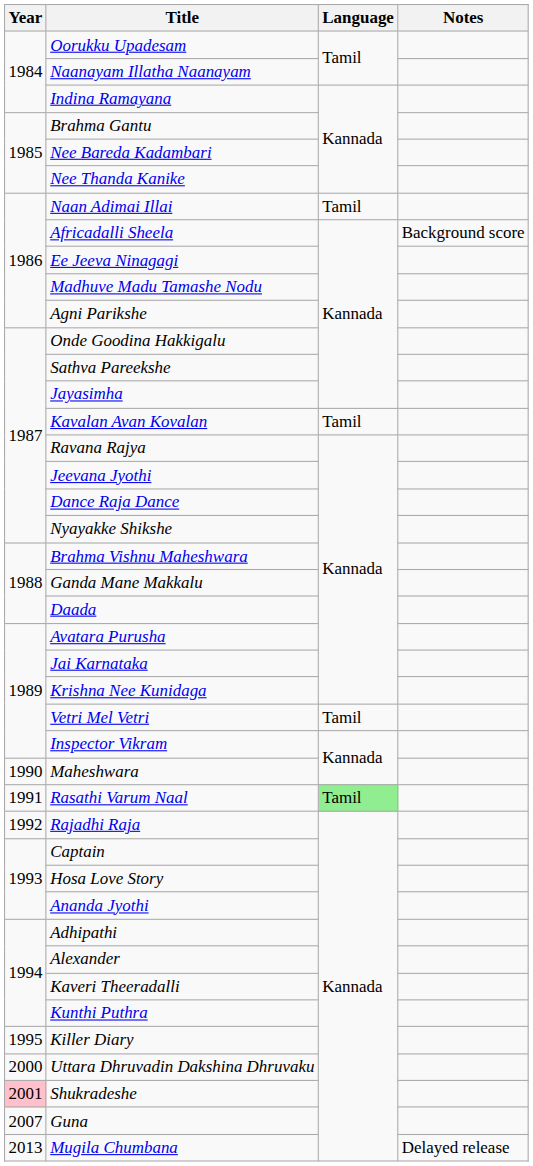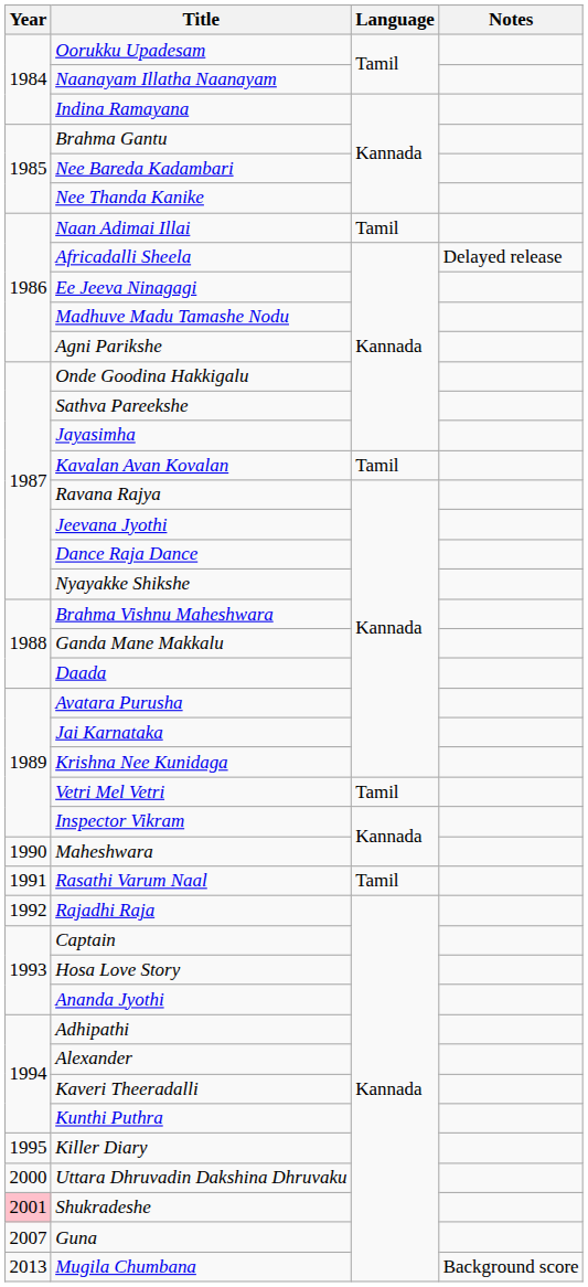 <table class="wikitable sortable">
 <tr>
 <th>Year</th>
 <th>Title</th>
 <th>Language</th>
 <th>Notes</th>
 </tr>
 <tr>
 <td rowspan="3">1984</td>
 <td><em><a href='#'>Oorukku Upadesam</a></em></td>
 <td rowspan="2">Tamil</td>
 <td></td>
 </tr>
 <tr>
 <td><em><a href='#'>Naanayam Illatha Naanayam</a></em></td>
 <td></td>
 </tr>
 <tr>
 <td><em><a href='#'>Indina Ramayana</a></em></td>
 <td rowspan="4">Kannada</td>
 <td></td>
 </tr>
 <tr>
 <td rowspan="3">1985</td>
 <td><em>Brahma Gantu</em></td>
 <td></td>
 </tr>
 <tr>
 <td><em><a href='#'>Nee Bareda Kadambari</a></em></td>
 <td></td>
 </tr>
 <tr>
 <td><em><a href='#'>Nee Thanda Kanike</a></em></td>
 <td></td>
 </tr>
 <tr>
 <td rowspan="5">1986</td>
 <td><em><a href='#'>Naan Adimai Illai</a></em></td>
 <td>Tamil</td>
 <td></td>
 </tr>
 <tr>
 <td><em><a href='#'>Africadalli Sheela</a></em></td>
 <td rowspan="7">Kannada</td>
-<td>Background score</td>
+<td>Delayed release</td>
 </tr>
 <tr>
 <td><em><a href='#'>Ee Jeeva Ninagagi</a></em></td>
 <td></td>
 </tr>
 <tr>
 <td><em><a href='#'>Madhuve Madu Tamashe Nodu</a></em></td>
 <td></td>
 </tr>
 <tr>
 <td><em>Agni Parikshe</em></td>
 <td></td>
 </tr>
 <tr>
 <td rowspan="8">1987</td>
 <td><em>Onde Goodina Hakkigalu</em></td>
 <td></td>
 </tr>
 <tr>
 <td><em>Sathva Pareekshe</em></td>
 <td></td>
 </tr>
 <tr>
 <td><em><a href='#'>Jayasimha</a></em></td>
 <td></td>
 </tr>
 <tr>
 <td><em><a href='#'>Kavalan Avan Kovalan</a></em></td>
 <td>Tamil</td>
 <td></td>
 </tr>
 <tr>
 <td><em>Ravana Rajya</em></td>
 <td rowspan="10">Kannada</td>
 <td></td>
 </tr>
 <tr>
 <td><em><a href='#'>Jeevana Jyothi</a></em></td>
 <td></td>
 </tr>
 <tr>
 <td><em><a href='#'>Dance Raja Dance</a></em></td>
 <td></td>
 </tr>
 <tr>
 <td><em>Nyayakke Shikshe</em></td>
 <td></td>
 </tr>
 <tr>
 <td rowspan="3">1988</td>
 <td><em><a href='#'>Brahma Vishnu Maheshwara</a></em></td>
 <td></td>
 </tr>
 <tr>
 <td><em>Ganda Mane Makkalu</em></td>
 <td></td>
 </tr>
 <tr>
 <td><em><a href='#'>Daada</a></em></td>
 <td></td>
 </tr>
 <tr>
 <td rowspan="5">1989</td>
 <td><em><a href='#'>Avatara Purusha</a></em></td>
 <td></td>
 </tr>
 <tr>
 <td><em><a href='#'>Jai Karnataka</a></em></td>
 <td></td>
 </tr>
 <tr>
 <td><em><a href='#'>Krishna Nee Kunidaga</a></em></td>
 <td></td>
 </tr>
 <tr>
 <td><em><a href='#'>Vetri Mel Vetri</a></em></td>
 <td>Tamil</td>
 <td></td>
 </tr>
 <tr>
 <td><em><a href='#'>Inspector Vikram</a></em></td>
 <td rowspan="2">Kannada</td>
 <td></td>
 </tr>
 <tr>
 <td>1990</td>
 <td><em>Maheshwara</em></td>
 <td></td>
 </tr>
 <tr>
 <td>1991</td>
 <td><em><a href='#'>Rasathi Varum Naal</a></em></td>
-<td style="background: lightgreen;">Tamil</td>
+<td>Tamil</td>
 <td></td>
 </tr>
 <tr>
 <td>1992</td>
 <td><em><a href='#'>Rajadhi Raja</a></em></td>
 <td rowspan="13">Kannada</td>
 <td></td>
 </tr>
 <tr>
 <td rowspan="3">1993</td>
 <td><em>Captain</em></td>
 <td></td>
 </tr>
 <tr>
 <td><em>Hosa Love Story</em></td>
 <td></td>
 </tr>
 <tr>
 <td><em><a href='#'>Ananda Jyothi</a></em></td>
 <td></td>
 </tr>
 <tr>
 <td rowspan="4">1994</td>
 <td><em>Adhipathi</em></td>
 <td></td>
 </tr>
 <tr>
 <td><em>Alexander</em></td>
 <td></td>
 </tr>
 <tr>
 <td><em>Kaveri Theeradalli</em></td>
 <td></td>
 </tr>
 <tr>
 <td><em><a href='#'>Kunthi Puthra</a></em></td>
 <td></td>
 </tr>
 <tr>
 <td>1995</td>
 <td><em>Killer Diary</em></td>
 <td></td>
 </tr>
 <tr>
 <td>2000</td>
 <td><em>Uttara Dhruvadin Dakshina Dhruvaku</em></td>
 <td></td>
 </tr>
 <tr>
 <td style="background: pink;">2001</td>
 <td><em>Shukradeshe</em></td>
 <td></td>
 </tr>
 <tr>
 <td>2007</td>
 <td><em>Guna</em></td>
 <td></td>
 </tr>
 <tr>
 <td>2013</td>
 <td><em><a href='#'>Mugila Chumbana</a></em></td>
-<td>Delayed release</td>
+<td>Background score</td>
 </tr>
 </table>
